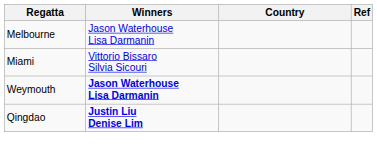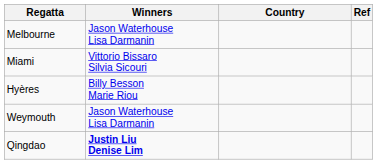 <table class="wikitable">
 <tr>
 <th width=120>Regatta</th>
 <th width=200px>Winners</th>
 <th width=200px>Country</th>
 <th>Ref</th>
 </tr>
 <tr>
 <td>Melbourne</td>
 <td><a href='#'>Jason Waterhouse</a><br><a href='#'>Lisa Darmanin</a></td>
 <td></td>
 <td></td>
 </tr>
 <tr>
 <td>Miami</td>
 <td><a href='#'>Vittorio Bissaro</a><br><a href='#'>Silvia Sicouri</a></td>
 <td></td>
 <td></td>
 </tr>
 <tr>
+<td>Hyères</td>
+<td><a href='#'>Billy Besson</a><br><a href='#'>Marie Riou</a></td>
+<td></td>
+<td></td>
+</tr>
+<tr>
 <td>Weymouth</td>
-<td><strong><a href='#'>Jason Waterhouse</a><br><a href='#'>Lisa Darmanin</a></strong></td>
+<td><a href='#'>Jason Waterhouse</a><br><a href='#'>Lisa Darmanin</a></td>
 <td></td>
 <td></td>
 </tr>
 <tr>
 <td>Qingdao</td>
 <td><strong><a href='#'>Justin Liu</a><br><a href='#'>Denise Lim</a></strong></td>
 <td></td>
 <td></td>
 </tr>
 </table>
